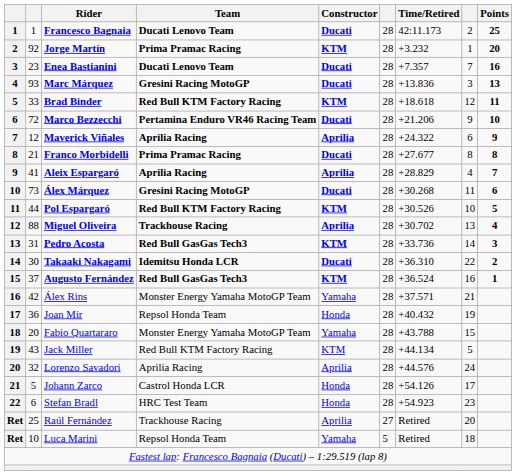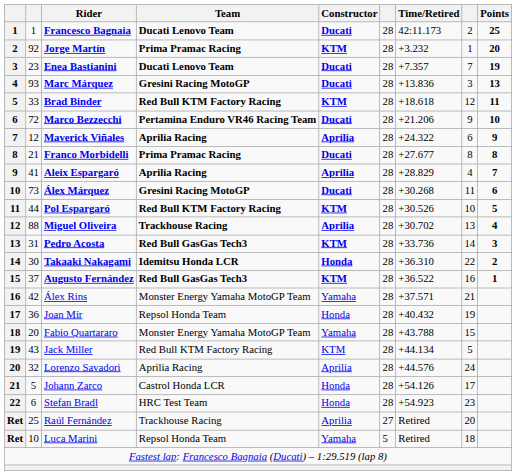 <table class="wikitable sortable" style="font-size: 85%;">
 <tr>
 <th scope="col"></th>
 <th scope="col"></th>
 <th scope="col">Rider</th>
 <th scope="col">Team</th>
 <th scope="col">Constructor</th>
 <th scope="col" class="unsortable"></th>
 <th scope="col" class="unsortable">Time/Retired</th>
 <th scope="col"></th>
 <th scope="col">Points</th>
 </tr>
 <tr>
 <th scope="row">1</th>
 <td align="center">1</td>
 <td data-sort-value="bag"> <strong><a href='#'>Francesco Bagnaia</a></strong></td>
 <td><strong>Ducati Lenovo Team</strong></td>
 <td><strong><a href='#'>Ducati</a></strong></td>
 <td>28</td>
 <td>42:11.173</td>
 <td align="center">2</td>
 <td align="center"><strong>25</strong></td>
 </tr>
 <tr>
 <th scope="row">2</th>
 <td align="center">92</td>
 <td data-sort-value="mart"> <strong><a href='#'>Jorge Martín</a></strong></td>
 <td><strong>Prima Pramac Racing</strong></td>
 <td><strong><a href='#'>KTM</a></strong></td>
 <td>28</td>
 <td>+3.232</td>
 <td align="center">1</td>
 <td align="center"><strong>20</strong></td>
 </tr>
 <tr>
 <th scope="row">3</th>
 <td align="center">23</td>
 <td data-sort-value="bas"> <strong><a href='#'>Enea Bastianini</a></strong></td>
 <td><strong>Ducati Lenovo Team</strong></td>
 <td><strong><a href='#'>Ducati</a></strong></td>
 <td>28</td>
 <td>+7.357</td>
 <td align="center">7</td>
-<td align="center"><strong>16</strong></td>
+<td align="center"><strong>19</strong></td>
 </tr>
 <tr>
 <th scope="row">4</th>
 <td align="center">93</td>
 <td data-sort-value="marqm"> <strong><a href='#'>Marc Márquez</a></strong></td>
 <td><strong>Gresini Racing MotoGP</strong></td>
 <td><strong><a href='#'>Ducati</a></strong></td>
 <td>28</td>
 <td>+13.836</td>
 <td align="center">3</td>
 <td align="center"><strong>13</strong></td>
 </tr>
 <tr>
 <th scope="row">5</th>
 <td align="center">33</td>
 <td data-sort-value="bin"> <strong><a href='#'>Brad Binder</a></strong></td>
 <td><strong>Red Bull KTM Factory Racing</strong></td>
 <td><strong><a href='#'>KTM</a></strong></td>
 <td>28</td>
 <td>+18.618</td>
 <td align="center">12</td>
 <td align="center"><strong>11</strong></td>
 </tr>
 <tr>
 <th scope="row">6</th>
 <td align="center">72</td>
 <td data-sort-value="bez"> <strong><a href='#'>Marco Bezzecchi</a></strong></td>
 <td><strong>Pertamina Enduro VR46 Racing Team</strong></td>
 <td><strong><a href='#'>Ducati</a></strong></td>
 <td>28</td>
 <td>+21.206</td>
 <td align="center">9</td>
 <td align="center"><strong>10</strong></td>
 </tr>
 <tr>
 <th scope="row">7</th>
 <td align="center">12</td>
 <td data-sort-value="vin"> <strong><a href='#'>Maverick Viñales</a></strong></td>
 <td><strong>Aprilia Racing</strong></td>
 <td><strong><a href='#'>Aprilia</a></strong></td>
 <td>28</td>
 <td>+24.322</td>
 <td align="center">6</td>
 <td align="center"><strong>9</strong></td>
 </tr>
 <tr>
 <th scope="row">8</th>
 <td align="center">21</td>
 <td data-sort-value="mor"> <strong><a href='#'>Franco Morbidelli</a></strong></td>
 <td><strong>Prima Pramac Racing</strong></td>
 <td><strong><a href='#'>Ducati</a></strong></td>
 <td>28</td>
 <td>+27.677</td>
 <td align="center">8</td>
 <td align="center"><strong>8</strong></td>
 </tr>
 <tr>
 <th scope="row">9</th>
 <td align="center">41</td>
 <td data-sort-value="esp"> <strong><a href='#'>Aleix Espargaró</a></strong></td>
 <td><strong>Aprilia Racing</strong></td>
 <td><strong><a href='#'>Aprilia</a></strong></td>
 <td>28</td>
 <td>+28.829</td>
 <td align="center">4</td>
 <td align="center"><strong>7</strong></td>
 </tr>
 <tr>
 <th scope="row">10</th>
 <td align="center">73</td>
 <td data-sort-value="marqa"> <strong><a href='#'>Álex Márquez</a></strong></td>
 <td><strong>Gresini Racing MotoGP</strong></td>
 <td><strong><a href='#'>Ducati</a></strong></td>
 <td>28</td>
 <td>+30.268</td>
 <td align="center">11</td>
 <td align="center"><strong>6</strong></td>
 </tr>
 <tr>
 <th scope="row">11</th>
 <td align="center">44</td>
 <td data-sort-value="esp"> <strong><a href='#'>Pol Espargaró</a></strong></td>
 <td><strong>Red Bull KTM Factory Racing</strong></td>
 <td><strong><a href='#'>KTM</a></strong></td>
 <td>28</td>
 <td>+30.526</td>
 <td align="center">10</td>
 <td align="center"><strong>5</strong></td>
 </tr>
 <tr>
 <th scope="row">12</th>
 <td align="center">88</td>
 <td data-sort-value="oli"> <strong><a href='#'>Miguel Oliveira</a></strong></td>
 <td><strong>Trackhouse Racing</strong></td>
 <td><strong><a href='#'>Aprilia</a></strong></td>
 <td>28</td>
 <td>+30.702</td>
 <td align="center">13</td>
 <td align="center"><strong>4</strong></td>
 </tr>
 <tr>
 <th scope="row">13</th>
 <td align="center">31</td>
 <td data-sort-value="aco"> <strong><a href='#'>Pedro Acosta</a></strong></td>
 <td><strong>Red Bull GasGas Tech3</strong></td>
 <td><strong><a href='#'>KTM</a></strong></td>
 <td>28</td>
 <td>+33.736</td>
 <td align="center">14</td>
 <td align="center"><strong>3</strong></td>
 </tr>
 <tr>
 <th scope="row">14</th>
 <td align="center">30</td>
 <td data-sort-value="nak"> <strong><a href='#'>Takaaki Nakagami</a></strong></td>
 <td><strong>Idemitsu Honda LCR</strong></td>
-<td><strong><a href='#'>Ducati</a></strong></td>
+<td><strong><a href='#'>Honda</a></strong></td>
 <td>28</td>
 <td>+36.310</td>
 <td align="center">22</td>
 <td align="center"><strong>2</strong></td>
 </tr>
 <tr>
 <th scope="row">15</th>
 <td align="center">37</td>
 <td data-sort-value="fera"> <strong><a href='#'>Augusto Fernández</a></strong></td>
 <td><strong>Red Bull GasGas Tech3</strong></td>
 <td><strong><a href='#'>KTM</a></strong></td>
 <td>28</td>
-<td>+36.524</td>
+<td>+36.522</td>
 <td align="center">16</td>
 <td align="center"><strong>1</strong></td>
 </tr>
 <tr>
 <th scope="row">16</th>
 <td align="center">42</td>
 <td data-sort-value="rin"> <a href='#'>Álex Rins</a></td>
 <td>Monster Energy Yamaha MotoGP Team</td>
 <td><a href='#'>Yamaha</a></td>
 <td>28</td>
 <td>+37.571</td>
 <td align="center">21</td>
 <td></td>
 </tr>
 <tr>
 <th scope="row">17</th>
 <td align="center">36</td>
 <td data-sort-value="mir"> <a href='#'>Joan Mir</a></td>
 <td>Repsol Honda Team</td>
 <td><a href='#'>Honda</a></td>
 <td>28</td>
 <td>+40.432</td>
 <td align="center">19</td>
 <td></td>
 </tr>
 <tr>
 <th scope="row">18</th>
 <td align="center">20</td>
 <td data-sort-value="qua"> <a href='#'>Fabio Quartararo</a></td>
 <td>Monster Energy Yamaha MotoGP Team</td>
 <td><a href='#'>Yamaha</a></td>
 <td>28</td>
 <td>+43.788</td>
 <td align="center">15</td>
 <td align="center"></td>
 </tr>
 <tr>
 <th scope="row">19</th>
 <td align="center">43</td>
 <td data-sort-value="mil"> <a href='#'>Jack Miller</a></td>
 <td>Red Bull KTM Factory Racing</td>
 <td><a href='#'>KTM</a></td>
 <td>28</td>
 <td>+44.134</td>
 <td align="center">5</td>
 <td align="center"></td>
 </tr>
 <tr>
 <th scope="row">20</th>
 <td align="center">32</td>
 <td data-sort-value="sav"> <a href='#'>Lorenzo Savadori</a></td>
 <td>Aprilia Racing</td>
 <td><a href='#'>Aprilia</a></td>
 <td>28</td>
 <td>+44.576</td>
 <td align="center">24</td>
 <td></td>
 </tr>
 <tr>
 <th scope="row">21</th>
 <td align="center">5</td>
 <td data-sort-value="zar"> <a href='#'>Johann Zarco</a></td>
 <td>Castrol Honda LCR</td>
 <td><a href='#'>Honda</a></td>
 <td>28</td>
 <td>+54.126</td>
 <td align="center">17</td>
 <td></td>
 </tr>
 <tr>
 <th scope="row">22</th>
 <td align="center">6</td>
 <td data-sort-value="bra"> <a href='#'>Stefan Bradl</a></td>
 <td>HRC Test Team</td>
 <td><a href='#'>Honda</a></td>
 <td>28</td>
 <td>+54.923</td>
 <td align="center">23</td>
 <td align="center"></td>
 </tr>
 <tr>
 <th scope="row">Ret</th>
 <td align="center">25</td>
 <td data-sort-value="ferr"> <a href='#'>Raúl Fernández</a></td>
 <td>Trackhouse Racing</td>
 <td><a href='#'>Aprilia</a></td>
 <td>27</td>
 <td>Retired</td>
 <td align="center">20</td>
 <td align="center"></td>
 </tr>
 <tr>
 <th scope="row">Ret</th>
 <td align="center">10</td>
 <td data-sort-value="mari"> <a href='#'>Luca Marini</a></td>
 <td>Repsol Honda Team</td>
 <td><a href='#'>Yamaha</a></td>
 <td>5</td>
 <td>Retired</td>
 <td align="center">18</td>
 <td align="center"></td>
 </tr>
 <tr class="sortbottom">
 <td colspan="9" style="text-align:center"><em><a href='#'>Fastest lap</a>:  <a href='#'>Francesco Bagnaia</a> (<a href='#'>Ducati</a>) – 1:29.519 (lap 8)</em></td>
 </tr>
 <tr class="sortbottom">
 <th colspan=9></th>
 </tr>
 </table>
